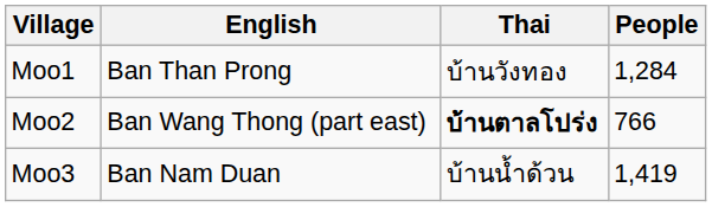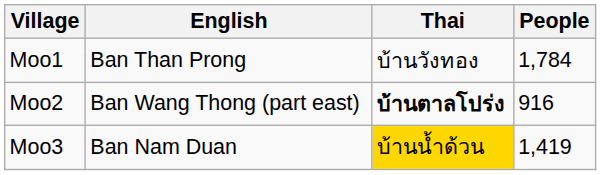 <table class="wikitable" style="width:50%;">
 <tr>
 <th>Village</th>
 <th>English</th>
 <th>Thai</th>
 <th>People</th>
 </tr>
 <tr>
 <td>Moo1</td>
 <td>Ban Than Prong</td>
 <td>บ้านวังทอง</td>
-<td>1,284</td>
+<td>1,784</td>
 </tr>
 <tr>
 <td>Moo2</td>
 <td>Ban Wang Thong (part east)</td>
 <td><strong>บ้านตาลโปร่ง</strong></td>
-<td>766</td>
+<td>916</td>
 </tr>
 <tr>
 <td>Moo3</td>
 <td>Ban Nam Duan</td>
-<td>บ้านน้ำด้วน</td>
+<td style="background: gold;">บ้านน้ำด้วน</td>
 <td>1,419</td>
 </tr>
 </table>
